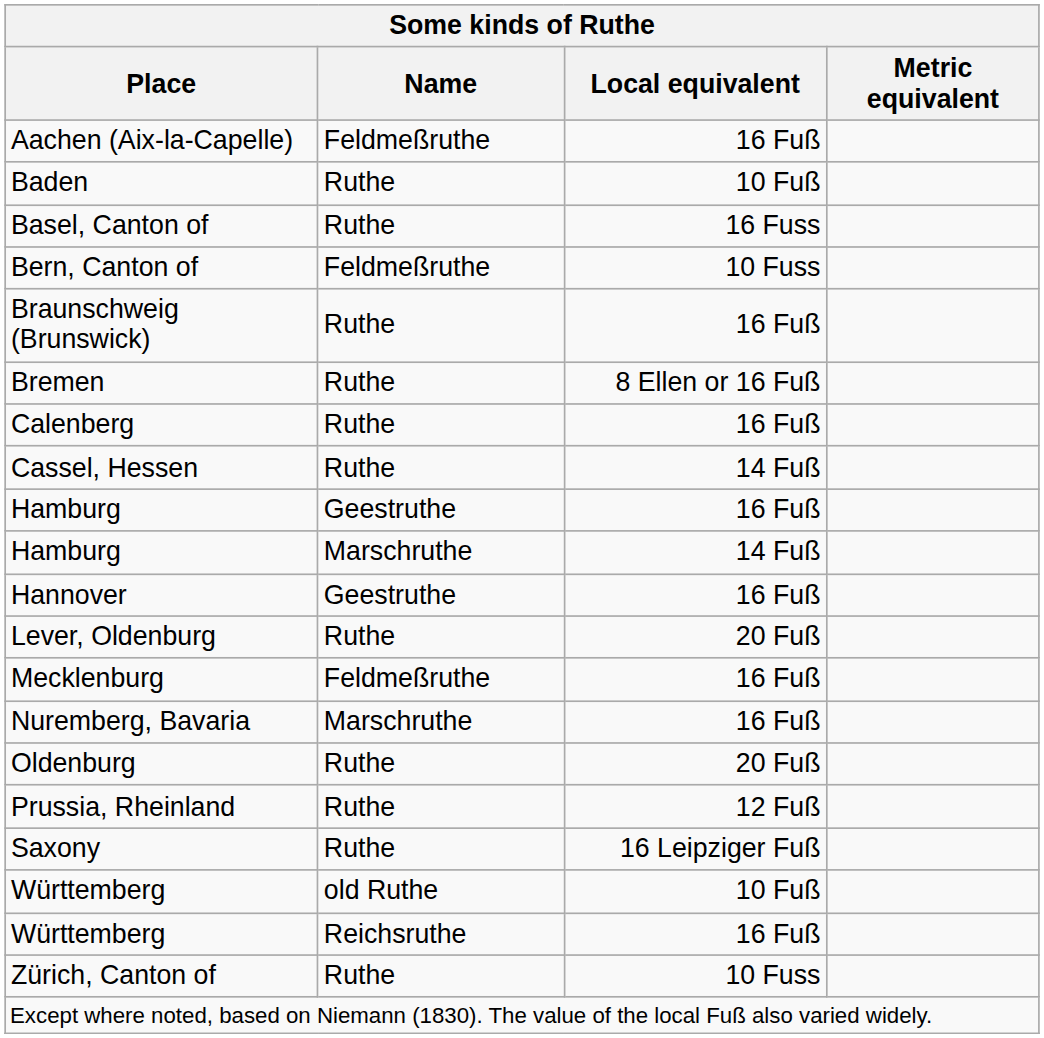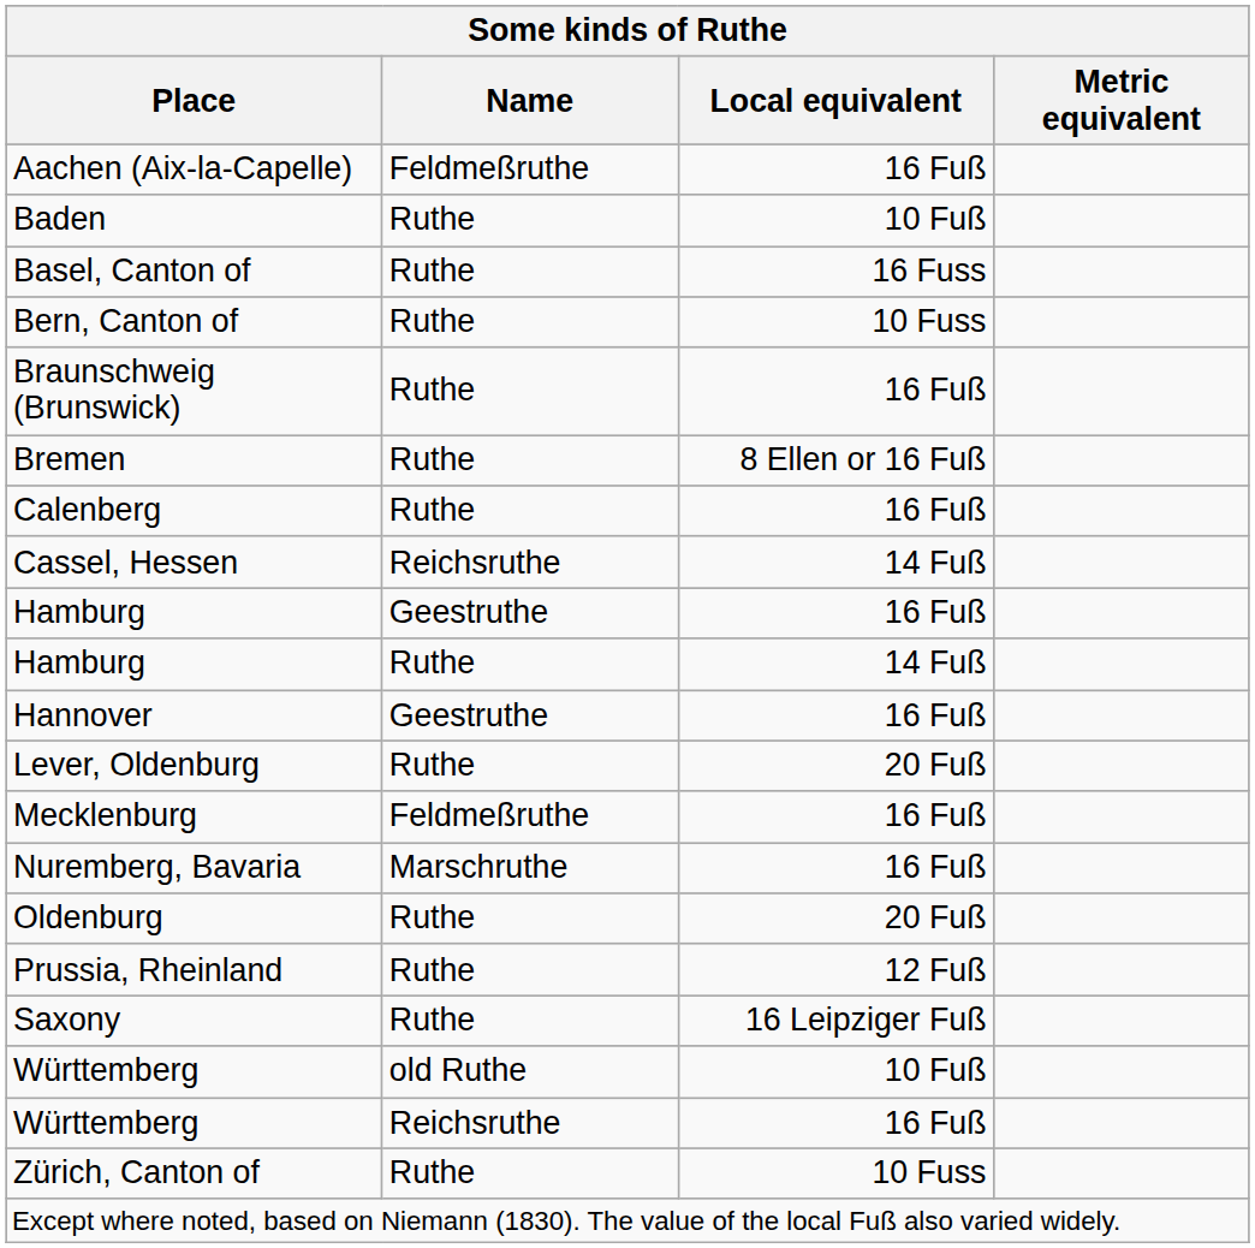 <table class="wikitable" style="margin: 1em auto 1em auto">
 <tr>
 <th colspan="4">Some kinds of Ruthe</th>
 </tr>
 <tr>
 <th width=180>Place</th>
 <th width=140>Name</th>
 <th width=150>Local equivalent</th>
 <th width=120>Metric equivalent</th>
 </tr>
 <tr>
 <td>Aachen (Aix-la-Capelle)</td>
 <td>Feldmeßruthe</td>
 <td align="right">16 Fuß</td>
 <td align="center"></td>
 </tr>
 <tr>
 <td>Baden</td>
 <td>Ruthe</td>
 <td align="right">10 Fuß</td>
 <td align="center"></td>
 </tr>
 <tr>
 <td>Basel, Canton of</td>
 <td>Ruthe</td>
 <td align="right">16 Fuss</td>
 <td align="center"></td>
 </tr>
 <tr>
 <td>Bern, Canton of</td>
-<td>Feldmeßruthe</td>
+<td>Ruthe</td>
 <td align="right">10 Fuss</td>
 <td align="center"></td>
 </tr>
 <tr>
 <td>Braunschweig (Brunswick)</td>
 <td>Ruthe</td>
 <td align="right">16 Fuß</td>
 <td align="center"></td>
 </tr>
 <tr>
 <td>Bremen</td>
 <td>Ruthe</td>
 <td align="right">8 Ellen or 16 Fuß</td>
 <td align="center"></td>
 </tr>
 <tr>
 <td>Calenberg</td>
 <td>Ruthe</td>
 <td align="right">16 Fuß</td>
 <td align="center"></td>
 </tr>
 <tr>
 <td>Cassel, Hessen</td>
-<td>Ruthe</td>
+<td>Reichsruthe</td>
 <td align="right">14 Fuß</td>
 <td align="center"></td>
 </tr>
 <tr>
 <td>Hamburg</td>
 <td>Geestruthe</td>
 <td align="right">16 Fuß</td>
 <td align="center"></td>
 </tr>
 <tr>
 <td>Hamburg</td>
-<td>Marschruthe</td>
+<td>Ruthe</td>
 <td align="right">14 Fuß</td>
 <td align="center"></td>
 </tr>
 <tr>
 <td>Hannover</td>
 <td>Geestruthe</td>
 <td align="right">16 Fuß</td>
 <td align="center"></td>
 </tr>
 <tr>
 <td>Lever, Oldenburg</td>
 <td>Ruthe</td>
 <td align="right">20 Fuß</td>
 <td align="center"></td>
 </tr>
 <tr>
 <td>Mecklenburg</td>
 <td>Feldmeßruthe</td>
 <td align="right">16 Fuß</td>
 <td align="center"></td>
 </tr>
 <tr>
 <td>Nuremberg, Bavaria</td>
 <td>Marschruthe</td>
 <td align="right">16 Fuß</td>
 <td align="center"></td>
 </tr>
 <tr>
 <td>Oldenburg</td>
 <td>Ruthe</td>
 <td align="right">20 Fuß</td>
 <td align="center"></td>
 </tr>
 <tr>
 <td>Prussia, Rheinland</td>
 <td>Ruthe</td>
 <td align="right">12 Fuß</td>
 <td align="center"></td>
 </tr>
 <tr>
 <td>Saxony</td>
 <td>Ruthe</td>
 <td align="right">16 Leipziger Fuß</td>
 <td align="center"></td>
 </tr>
 <tr>
 <td>Württemberg</td>
 <td>old Ruthe</td>
 <td align="right">10 Fuß</td>
 <td align="center"></td>
 </tr>
 <tr>
 <td>Württemberg</td>
 <td>Reichsruthe</td>
 <td align="right">16 Fuß</td>
 <td align="center"></td>
 </tr>
 <tr>
 <td>Zürich, Canton of</td>
 <td>Ruthe</td>
 <td align="right">10 Fuss</td>
 <td align="center"></td>
 </tr>
 <tr>
 <td colspan=4 style= "font-size:smaller">Except where noted, based on Niemann (1830). The value of the local Fuß also varied widely.</td>
 </tr>
 <tr>
 </tr>
 </table>
